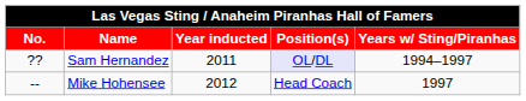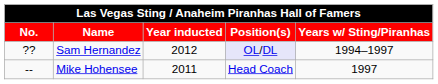 <table class="wikitable sortable">
 <tr>
 <td colspan="5" style= "background: black; color: white" align="center"><strong>Las Vegas Sting / Anaheim Piranhas Hall of Famers</strong></td>
 </tr>
 <tr>
 <th width=60px style="background: red; color: white">No.</th>
 <th style="background: red; color: white">Name</th>
 <th style="background: red; color: white">Year inducted</th>
 <th style="background: red; color: white">Position(s)</th>
 <th style="background: red; color: white">Years w/ Sting/Piranhas</th>
 </tr>
 <tr>
 <td style="text-align:center;">??</td>
 <td><a href='#'>Sam Hernandez</a></td>
-<td style="text-align:center;">2011</td>
+<td style="text-align:center;">2012</td>
 <td style="background: lavender; text-align:center;"><a href='#'>OL</a>/<a href='#'>DL</a></td>
 <td style="text-align:center;">1994–1997</td>
 </tr>
 <tr>
 <td style="text-align:center;">--</td>
 <td><a href='#'>Mike Hohensee</a></td>
-<td style="text-align:center;">2012</td>
+<td style="text-align:center;">2011</td>
 <td style="text-align:center;"><a href='#'>Head Coach</a></td>
 <td style="text-align:center;">1997</td>
 </tr>
 </table>
